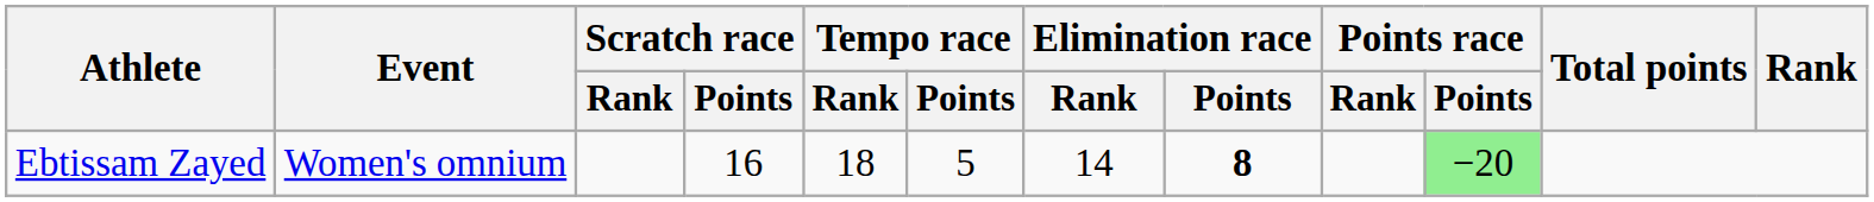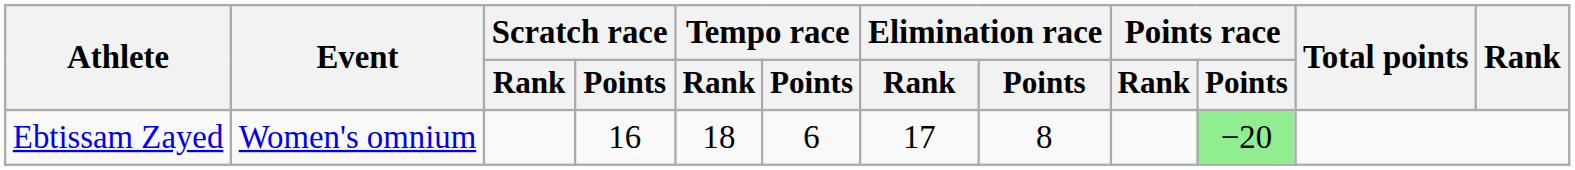 <table class="wikitable" style="font-size:90%">
 <tr>
 <th rowspan="2">Athlete</th>
 <th rowspan="2">Event</th>
 <th colspan=2>Scratch race</th>
 <th colspan=2>Tempo race</th>
 <th colspan=2>Elimination race</th>
 <th colspan=2>Points race</th>
 <th rowspan=2>Total points</th>
 <th rowspan=2>Rank</th>
 </tr>
 <tr style="font-size:95%">
 <th>Rank</th>
 <th>Points</th>
 <th>Rank</th>
 <th>Points</th>
 <th>Rank</th>
 <th>Points</th>
 <th>Rank</th>
 <th>Points</th>
 </tr>
 <tr align=center>
 <td align=left><a href='#'>Ebtissam Zayed</a></td>
 <td align=left><a href='#'>Women's omnium</a></td>
 <td></td>
 <td>16</td>
 <td>18</td>
-<td>5</td>
-<td>14</td>
-<td><strong>8</strong></td>
+<td>6</td>
+<td>17</td>
+<td>8</td>
 <td></td>
 <td style="background: lightgreen;">−20</td>
 <td colspan=2></td>
 </tr>
 </table>
